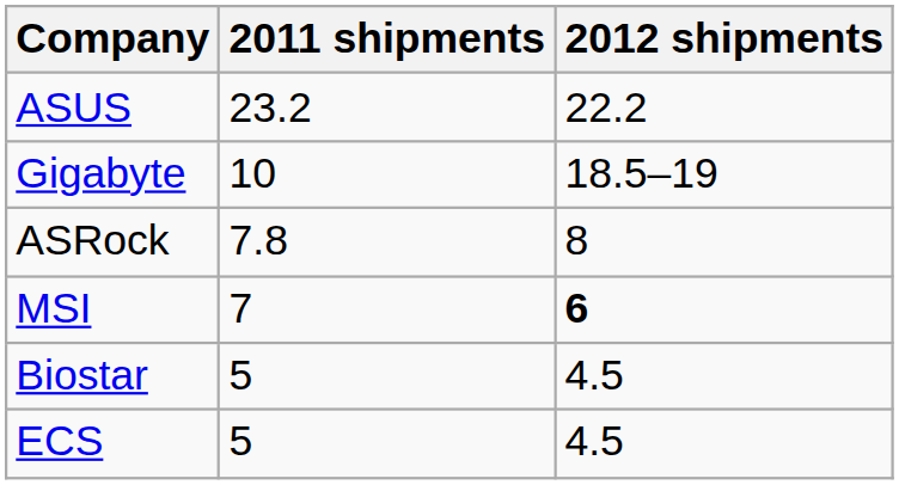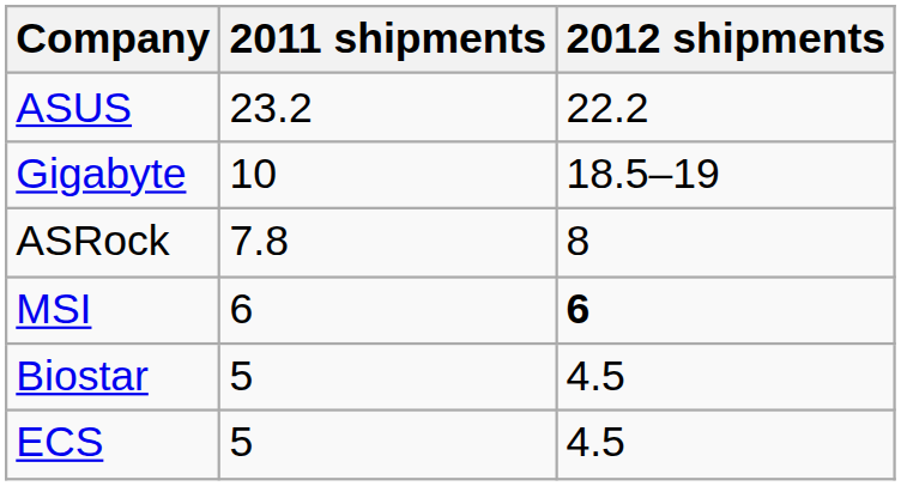 <table class=wikitable>
 <tr>
 <th>Company</th>
 <th>2011 shipments</th>
 <th>2012 shipments</th>
 </tr>
 <tr>
 <td><a href='#'>ASUS</a></td>
 <td>23.2</td>
 <td>22.2</td>
 </tr>
 <tr>
 <td><a href='#'>Gigabyte</a></td>
 <td>10</td>
 <td>18.5–19</td>
 </tr>
 <tr>
 <td>ASRock</td>
 <td>7.8</td>
 <td>8</td>
 </tr>
 <tr>
 <td><a href='#'>MSI</a></td>
-<td>7</td>
+<td>6</td>
 <td><strong>6</strong></td>
 </tr>
 <tr>
 <td><a href='#'>Biostar</a></td>
 <td>5</td>
 <td>4.5</td>
 </tr>
 <tr>
 <td><a href='#'>ECS</a></td>
 <td>5</td>
 <td>4.5</td>
 </tr>
 </table>
